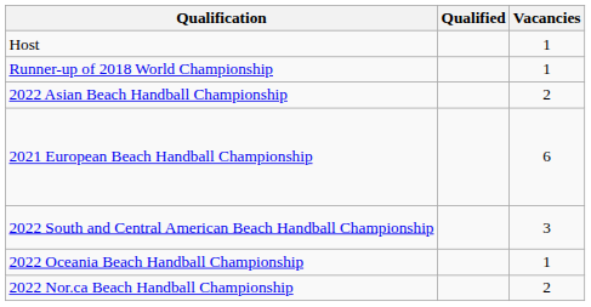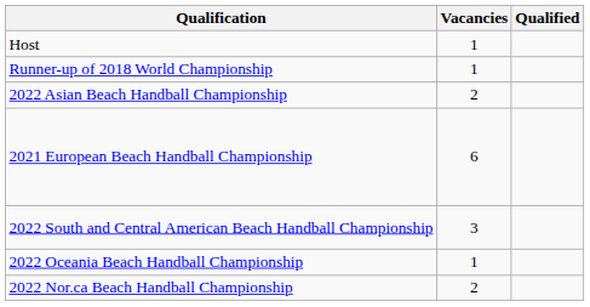 <table class="wikitable">
 <tr>
 <th>Qualification</th>
+<th>Vacancies</th>
 <th>Qualified</th>
-<th>Vacancies</th>
 </tr>
 <tr>
 <td>Host</td>
+<td style="text-align: center;">1</td>
 <td></td>
-<td style="text-align: center;">1</td>
 </tr>
 <tr>
 <td><a href='#'>Runner-up of 2018 World Championship</a></td>
+<td style="text-align: center;">1</td>
 <td></td>
-<td style="text-align: center;">1</td>
 </tr>
 <tr>
 <td><a href='#'>2022 Asian Beach Handball Championship</a></td>
+<td style="text-align: center;">2</td>
 <td><br></td>
-<td style="text-align: center;">2</td>
 </tr>
 <tr>
 <td><a href='#'>2021 European Beach Handball Championship</a></td>
+<td style="text-align: center;">6</td>
 <td><br><br><br><br><br></td>
-<td style="text-align: center;">6</td>
 </tr>
 <tr>
 <td><a href='#'>2022 South and Central American Beach Handball Championship</a></td>
+<td style="text-align: center;">3</td>
 <td><br><br></td>
-<td style="text-align: center;">3</td>
 </tr>
 <tr>
 <td><a href='#'>2022 Oceania Beach Handball Championship</a></td>
+<td style="text-align: center;">1</td>
 <td></td>
-<td style="text-align: center;">1</td>
 </tr>
 <tr>
 <td><a href='#'>2022 Nor.ca Beach Handball Championship</a></td>
+<td style="text-align: center;">2</td>
 <td><br></td>
-<td style="text-align: center;">2</td>
 </tr>
 </table>
